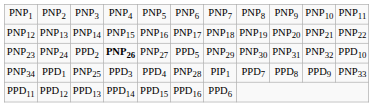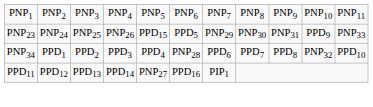 <table class="wikitable" style="text-align:center" width="500px">
 <tr>
 <td>PNP<sub>1</sub></td>
 <td>PNP<sub>2</sub></td>
 <td>PNP<sub>3</sub></td>
 <td>PNP<sub>4</sub></td>
 <td>PNP<sub>5</sub></td>
 <td>PNP<sub>6</sub></td>
 <td>PNP<sub>7</sub></td>
 <td>PNP<sub>8</sub></td>
 <td>PNP<sub>9</sub></td>
 <td>PNP<sub>10</sub></td>
 <td>PNP<sub>11</sub></td>
 </tr>
 <tr>
-<td>PNP<sub>12</sub></td>
-<td>PNP<sub>13</sub></td>
-<td>PNP<sub>14</sub></td>
-<td>PNP<sub>15</sub></td>
-<td>PNP<sub>16</sub></td>
-<td>PNP<sub>17</sub></td>
-<td>PNP<sub>18</sub></td>
-<td>PNP<sub>19</sub></td>
-<td>PNP<sub>20</sub></td>
-<td>PNP<sub>21</sub></td>
-<td>PNP<sub>22</sub></td>
-</tr>
-<tr>
 <td>PNP<sub>23</sub></td>
 <td>PNP<sub>24</sub></td>
-<td>PPD<sub>2</sub></td>
-<td><strong>PNP<sub>26</sub></strong></td>
-<td>PNP<sub>27</sub></td>
+<td>PNP<sub>25</sub></td>
+<td>PNP<sub>26</sub></td>
+<td>PPD<sub>15</sub></td>
 <td>PPD<sub>5</sub></td>
 <td>PNP<sub>29</sub></td>
 <td>PNP<sub>30</sub></td>
 <td>PNP<sub>31</sub></td>
-<td>PNP<sub>32</sub></td>
-<td>PPD<sub>10</sub></td>
+<td>PPD<sub>9</sub></td>
+<td>PNP<sub>33</sub></td>
 </tr>
 <tr>
 <td>PNP<sub>34</sub></td>
 <td>PPD<sub>1</sub></td>
-<td>PNP<sub>25</sub></td>
+<td>PPD<sub>2</sub></td>
 <td>PPD<sub>3</sub></td>
 <td>PPD<sub>4</sub></td>
 <td>PNP<sub>28</sub></td>
-<td>PIP<sub>1</sub></td>
+<td>PPD<sub>6</sub></td>
 <td>PPD<sub>7</sub></td>
 <td>PPD<sub>8</sub></td>
-<td>PPD<sub>9</sub></td>
-<td>PNP<sub>33</sub></td>
+<td>PNP<sub>32</sub></td>
+<td>PPD<sub>10</sub></td>
 </tr>
 <tr>
 <td>PPD<sub>11</sub></td>
 <td>PPD<sub>12</sub></td>
 <td>PPD<sub>13</sub></td>
 <td>PPD<sub>14</sub></td>
-<td>PPD<sub>15</sub></td>
+<td>PNP<sub>27</sub></td>
 <td>PPD<sub>16</sub></td>
-<td>PPD<sub>6</sub></td>
+<td>PIP<sub>1</sub></td>
 </tr>
 </table>
